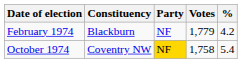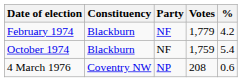 <table class="wikitable">
 <tr>
 <th>Date of election</th>
 <th>Constituency</th>
 <th>Party</th>
 <th>Votes</th>
 <th>%</th>
 </tr>
 <tr>
 <td><a href='#'>February 1974</a></td>
 <td><a href='#'>Blackburn</a></td>
 <td><a href='#'>NF</a></td>
 <td>1,779</td>
 <td>4.2</td>
 </tr>
 <tr>
 <td><a href='#'>October 1974</a></td>
-<td><a href='#'>Coventry NW</a></td>
-<td style="background: gold;">NF</td>
-<td>1,758</td>
+<td><a href='#'>Blackburn</a></td>
+<td>NF</td>
+<td>1,759</td>
 <td>5.4</td>
 </tr>
+<tr>
+<td>4 March 1976</td>
+<td><a href='#'>Coventry NW</a></td>
+<td><a href='#'>NP</a></td>
+<td>208</td>
+<td>0.6</td>
+</tr>
 </table>
